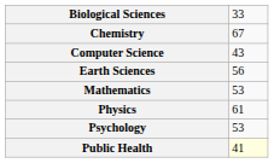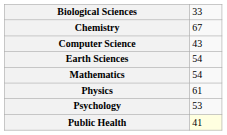 <table class="wikitable floatright" style="width: 22em;">
 <tr>
 <th scope="row">Biological Sciences</th>
 <td>33</td>
 </tr>
 <tr>
 <th scope="row">Chemistry</th>
 <td>67</td>
 </tr>
 <tr>
 <th scope="row">Computer Science</th>
 <td>43</td>
 </tr>
 <tr>
 <th scope="row">Earth Sciences</th>
-<td>56</td>
+<td>54</td>
 </tr>
 <tr>
 <th scope="row">Mathematics</th>
-<td>53</td>
+<td>54</td>
 </tr>
 <tr>
 <th scope="row">Physics</th>
 <td>61</td>
 </tr>
 <tr>
 <th scope="row">Psychology</th>
 <td>53</td>
 </tr>
 <tr>
 <th scope="row">Public Health</th>
 <td style="background: lightyellow;">41</td>
 </tr>
 </table>
